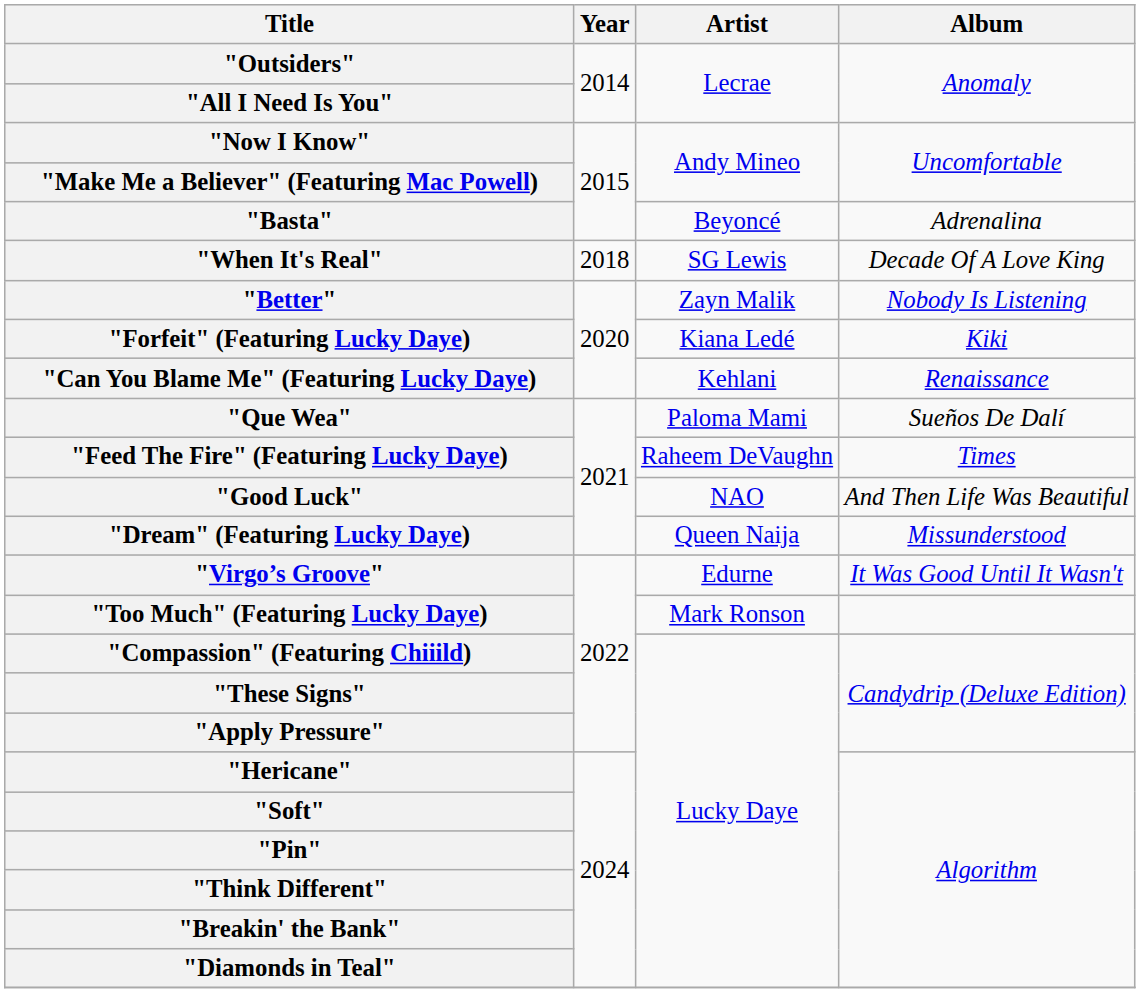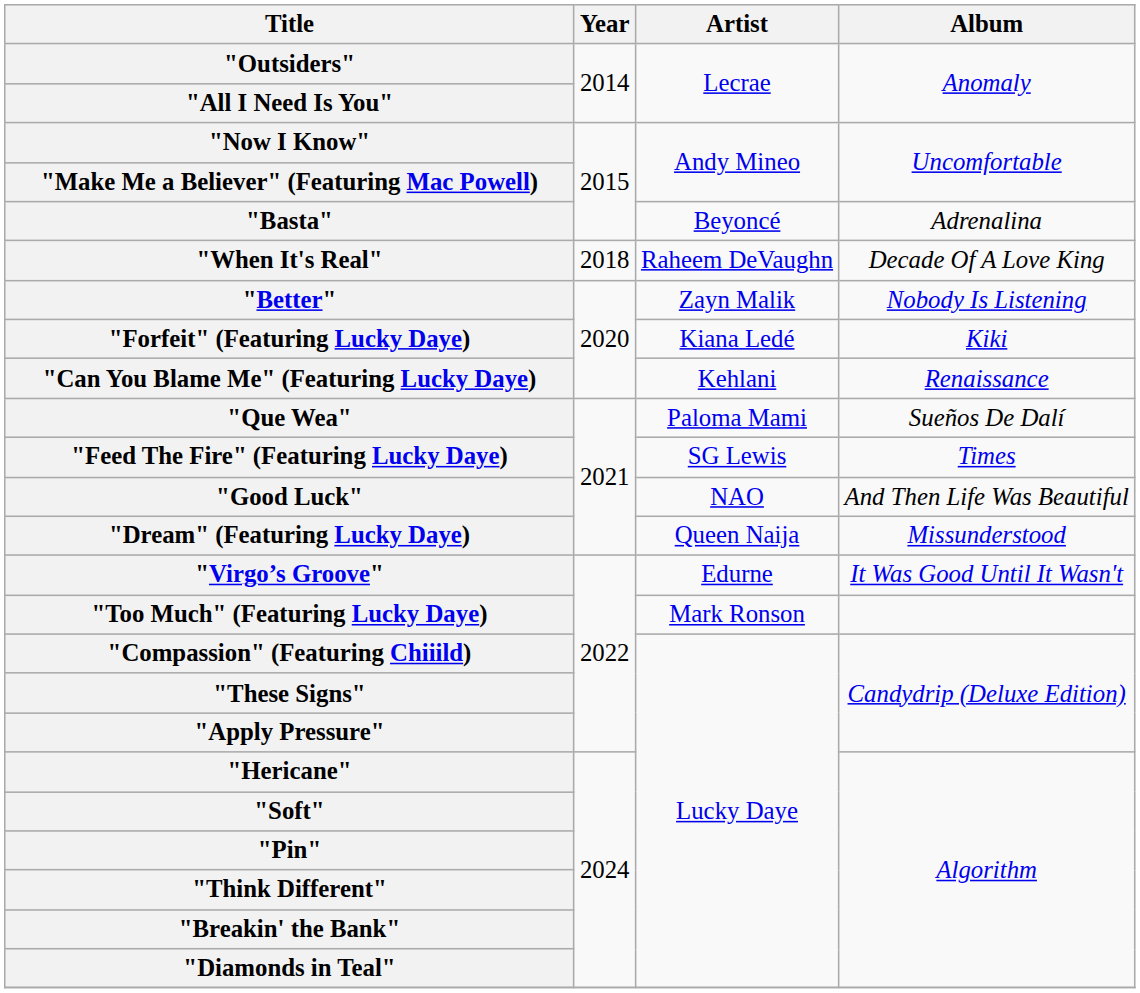 <table class="wikitable plainrowheaders" style="text-align:center;">
 <tr>
 <th scope="col" style="width:22.5em;">Title</th>
 <th scope="col">Year</th>
 <th scope="col">Artist</th>
 <th scope="col">Album</th>
 </tr>
 <tr>
 <th scope="row">"Outsiders"</th>
 <td rowspan="2">2014</td>
 <td rowspan="2"><a href='#'>Lecrae</a></td>
 <td rowspan="2"><em><a href='#'>Anomaly</a></em></td>
 </tr>
 <tr>
 <th scope="row">"All I Need Is You"</th>
 </tr>
 <tr>
 <th scope="row">"Now I Know"</th>
 <td rowspan="3">2015</td>
 <td rowspan="2"><a href='#'>Andy Mineo</a></td>
 <td rowspan="2"><em><a href='#'>Uncomfortable</a></em></td>
 </tr>
 <tr>
 <th scope="row">"Make Me a Believer" (Featuring <a href='#'>Mac Powell</a>)</th>
 </tr>
 <tr>
 <th scope="row">"Basta"</th>
 <td><a href='#'>Beyoncé</a></td>
 <td><em>Adrenalina</em></td>
 </tr>
 <tr>
 <th scope="row">"When It's Real"</th>
 <td>2018</td>
-<td><a href='#'>SG Lewis</a></td>
+<td><a href='#'>Raheem DeVaughn</a></td>
 <td><em>Decade Of A Love King</em></td>
 </tr>
 <tr>
 <th scope="row">"<a href='#'>Better</a>"</th>
 <td rowspan="3">2020</td>
 <td><a href='#'>Zayn Malik</a></td>
 <td><em><a href='#'>Nobody Is Listening</a></em></td>
 </tr>
 <tr>
 <th scope="row">"Forfeit" (Featuring <a href='#'>Lucky Daye</a>)</th>
 <td><a href='#'>Kiana Ledé</a></td>
 <td><em><a href='#'>Kiki</a></em></td>
 </tr>
 <tr>
 <th scope="row">"Can You Blame Me" (Featuring <a href='#'>Lucky Daye</a>)</th>
 <td><a href='#'>Kehlani</a></td>
 <td><em><a href='#'>Renaissance</a></em></td>
 </tr>
 <tr>
 <th scope="row">"Que Wea"</th>
 <td rowspan="4">2021</td>
 <td><a href='#'>Paloma Mami</a></td>
 <td><em>Sueños De Dalí</em></td>
 </tr>
 <tr>
 <th scope="row">"Feed The Fire" (Featuring <a href='#'>Lucky Daye</a>)</th>
-<td><a href='#'>Raheem DeVaughn</a></td>
+<td><a href='#'>SG Lewis</a></td>
 <td><em><a href='#'>Times</a></em></td>
 </tr>
 <tr>
 <th scope="row">"Good Luck"</th>
 <td><a href='#'>NAO</a></td>
 <td><em>And Then Life Was Beautiful</em></td>
 </tr>
 <tr>
 <th scope="row">"Dream" (Featuring <a href='#'>Lucky Daye</a>)</th>
 <td><a href='#'>Queen Naija</a></td>
 <td><em><a href='#'>Missunderstood</a></em></td>
 </tr>
 <tr>
 <th scope="row">"<a href='#'>Virgo’s Groove</a>"</th>
 <td rowspan="5">2022</td>
 <td><a href='#'>Edurne</a></td>
 <td><em><a href='#'>It Was Good Until It Wasn't</a></em></td>
 </tr>
 <tr>
 <th scope="row">"Too Much" (Featuring <a href='#'>Lucky Daye</a>)</th>
 <td><a href='#'>Mark Ronson</a></td>
 <td></td>
 </tr>
 <tr>
 <th scope="row">"Compassion" (Featuring <a href='#'>Chiiild</a>)</th>
 <td rowspan="9"><a href='#'>Lucky Daye</a></td>
 <td rowspan="3"><em><a href='#'>Candydrip (Deluxe Edition)</a></em></td>
 </tr>
 <tr>
 <th scope="row">"These Signs"</th>
 </tr>
 <tr>
 <th scope="row">"Apply Pressure"</th>
 </tr>
 <tr>
 <th scope="row">"Hericane"</th>
 <td rowspan="6">2024</td>
 <td rowspan="6"><em><a href='#'>Algorithm</a></em></td>
 </tr>
 <tr>
 <th scope="row">"Soft"</th>
 </tr>
 <tr>
 <th scope="row">"Pin"</th>
 </tr>
 <tr>
 <th scope="row">"Think Different"</th>
 </tr>
 <tr>
 <th scope="row">"Breakin' the Bank"</th>
 </tr>
 <tr>
 <th scope="row">"Diamonds in Teal"</th>
 </tr>
 <tr>
 </tr>
 </table>
